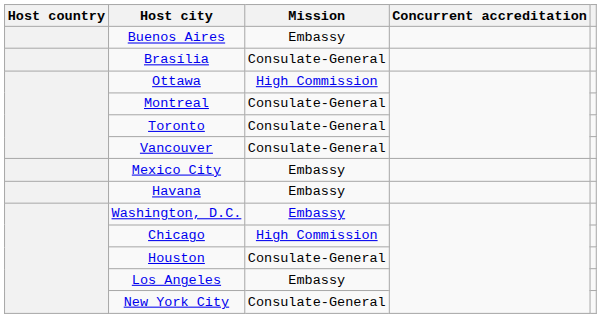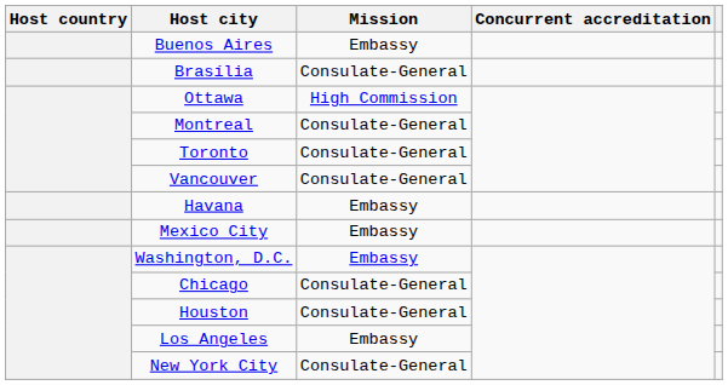 <table class="wikitable plainrowheaders" style="text-align:center;">
 <tr>
 <th scope="col">Host country</th>
 <th scope="col">Host city</th>
 <th scope="col">Mission</th>
 <th scope="col">Concurrent accreditation</th>
 <th scope="col"></th>
 </tr>
 <tr>
 <th scope="row"></th>
 <td><a href='#'>Buenos Aires</a></td>
 <td>Embassy</td>
 <td></td>
 <td></td>
 </tr>
 <tr>
 <th scope="row"></th>
 <td><a href='#'>Brasília</a></td>
 <td>Consulate-General</td>
 <td></td>
 <td></td>
 </tr>
 <tr>
 <th scope="row" rowspan="4"></th>
 <td><a href='#'>Ottawa</a></td>
 <td><a href='#'>High Commission</a></td>
 <td rowspan="4"></td>
 <td></td>
 </tr>
 <tr>
 <td><a href='#'>Montreal</a></td>
 <td>Consulate-General</td>
 <td></td>
 </tr>
 <tr>
 <td><a href='#'>Toronto</a></td>
 <td>Consulate-General</td>
 <td></td>
 </tr>
 <tr>
 <td><a href='#'>Vancouver</a></td>
 <td>Consulate-General</td>
 <td></td>
 </tr>
 <tr>
 <th scope="row"></th>
-<td><a href='#'>Mexico City</a></td>
+<td><a href='#'>Havana</a></td>
 <td>Embassy</td>
 <td></td>
 <td></td>
 </tr>
 <tr>
 <th scope="row"></th>
-<td><a href='#'>Havana</a></td>
+<td><a href='#'>Mexico City</a></td>
 <td>Embassy</td>
 <td></td>
 <td></td>
 </tr>
 <tr>
 <th scope="row" rowspan="5"></th>
 <td><a href='#'>Washington, D.C.</a></td>
 <td><a href='#'>Embassy</a></td>
 <td rowspan="5"></td>
 <td></td>
 </tr>
 <tr>
 <td><a href='#'>Chicago</a></td>
-<td><a href='#'>High Commission</a></td>
+<td>Consulate-General</td>
 <td></td>
 </tr>
 <tr>
 <td><a href='#'>Houston</a></td>
 <td>Consulate-General</td>
 <td></td>
 </tr>
 <tr>
 <td><a href='#'>Los Angeles</a></td>
 <td>Embassy</td>
 <td></td>
 </tr>
 <tr>
 <td><a href='#'>New York City</a></td>
 <td>Consulate-General</td>
 <td></td>
 </tr>
 </table>
